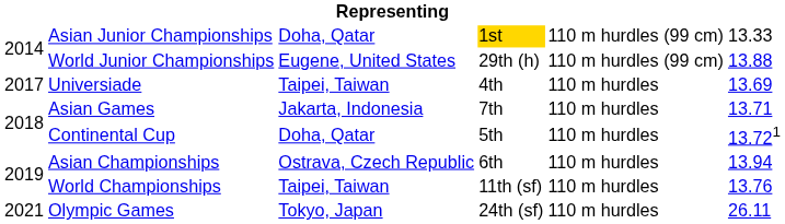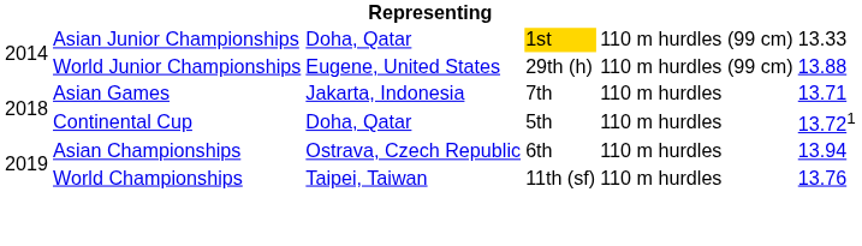 <table>
 <tr>
 <th colspan="6">Representing </th>
 </tr>
 <tr>
 <td rowspan=2>2014</td>
 <td><a href='#'>Asian Junior Championships</a></td>
 <td><a href='#'>Doha, Qatar</a></td>
 <td bgcolor=gold>1st</td>
 <td>110 m hurdles (99 cm)</td>
 <td>13.33</td>
 </tr>
 <tr>
 <td><a href='#'>World Junior Championships</a></td>
 <td><a href='#'>Eugene, United States</a></td>
 <td>29th (h)</td>
 <td>110 m hurdles (99 cm)</td>
 <td><a href='#'>13.88</a></td>
-</tr>
-<tr>
-<td>2017</td>
-<td><a href='#'>Universiade</a></td>
-<td><a href='#'>Taipei, Taiwan</a></td>
-<td>4th</td>
-<td>110 m hurdles</td>
-<td><a href='#'>13.69</a></td>
 </tr>
 <tr>
 <td rowspan=2>2018</td>
 <td><a href='#'>Asian Games</a></td>
 <td><a href='#'>Jakarta, Indonesia</a></td>
 <td>7th</td>
 <td>110 m hurdles</td>
 <td><a href='#'>13.71</a></td>
 </tr>
 <tr>
 <td><a href='#'>Continental Cup</a></td>
 <td><a href='#'>Doha, Qatar</a></td>
 <td>5th</td>
 <td>110 m hurdles</td>
 <td><a href='#'>13.72</a><sup>1</sup></td>
 </tr>
 <tr>
 <td rowspan=2>2019</td>
 <td><a href='#'>Asian Championships</a></td>
 <td><a href='#'>Ostrava, Czech Republic</a></td>
 <td>6th</td>
 <td>110 m hurdles</td>
 <td><a href='#'>13.94</a></td>
 </tr>
 <tr>
 <td><a href='#'>World Championships</a></td>
 <td><a href='#'>Taipei, Taiwan</a></td>
 <td>11th (sf)</td>
 <td>110 m hurdles</td>
 <td><a href='#'>13.76</a></td>
 </tr>
-<tr>
-<td>2021</td>
-<td><a href='#'>Olympic Games</a></td>
-<td><a href='#'>Tokyo, Japan</a></td>
-<td>24th (sf)</td>
-<td>110 m hurdles</td>
-<td><a href='#'>26.11</a></td>
-</tr>
 </table>
